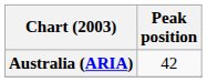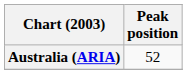 <table class="wikitable sortable plainrowheaders">
 <tr>
 <th>Chart (2003)</th>
 <th>Peak<br>position</th>
 </tr>
 <tr>
 <th scope="row">Australia (<a href='#'>ARIA</a>)</th>
-<td align="center">42</td>
+<td align="center">52</td>
 </tr>
 <tr>
 </tr>
 <tr>
 </tr>
 <tr>
 </tr>
 <tr>
 </tr>
 <tr>
 </tr>
 <tr>
 </tr>
 <tr>
 </tr>
 </table>
